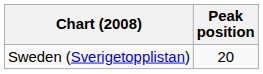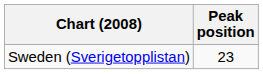 <table class="wikitable">
 <tr>
 <th>Chart (2008)</th>
 <th>Peak<br>position</th>
 </tr>
 <tr>
 <td>Sweden (<a href='#'>Sverigetopplistan</a>)</td>
-<td align="center">20</td>
+<td align="center">23</td>
 </tr>
 </table>
